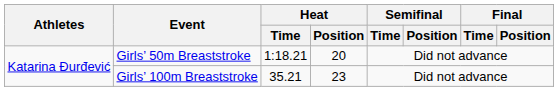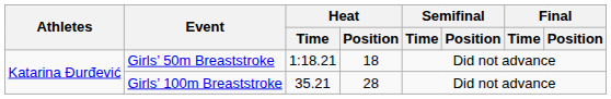 <table class="wikitable" border="1" style="font-size:90%">
 <tr>
 <th rowspan=2>Athletes</th>
 <th rowspan=2>Event</th>
 <th colspan=2>Heat</th>
 <th colspan=2>Semifinal</th>
 <th colspan=2>Final</th>
 </tr>
 <tr>
 <th>Time</th>
 <th>Position</th>
 <th>Time</th>
 <th>Position</th>
 <th>Time</th>
 <th>Position</th>
 </tr>
 <tr>
 <td rowspan=2><a href='#'>Katarina Đurđević</a></td>
 <td><a href='#'>Girls’ 50m Breaststroke</a></td>
 <td align=center>1:18.21</td>
-<td align=center>20</td>
+<td align=center>18</td>
 <td colspan="4" align=center>Did not advance</td>
 </tr>
 <tr>
 <td><a href='#'>Girls’ 100m Breaststroke</a></td>
 <td align=center>35.21</td>
-<td align=center>23</td>
+<td align=center>28</td>
 <td colspan="4" align=center>Did not advance</td>
 </tr>
 </table>
